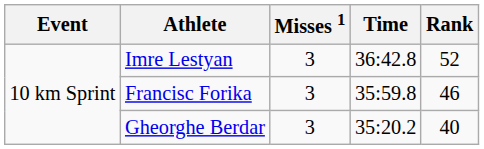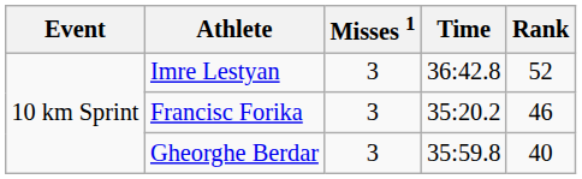 <table class="wikitable" style="font-size:90%">
 <tr>
 <th>Event</th>
 <th>Athlete</th>
 <th>Misses <sup>1</sup></th>
 <th>Time</th>
 <th>Rank</th>
 </tr>
 <tr>
 <td rowspan="3">10 km Sprint</td>
 <td><a href='#'>Imre Lestyan</a></td>
 <td align="center">3</td>
 <td align="center">36:42.8</td>
 <td align="center">52</td>
 </tr>
 <tr>
 <td><a href='#'>Francisc Forika</a></td>
 <td align="center">3</td>
-<td align="center">35:59.8</td>
+<td align="center">35:20.2</td>
 <td align="center">46</td>
 </tr>
 <tr>
 <td><a href='#'>Gheorghe Berdar</a></td>
 <td align="center">3</td>
-<td align="center">35:20.2</td>
+<td align="center">35:59.8</td>
 <td align="center">40</td>
 </tr>
 </table>
